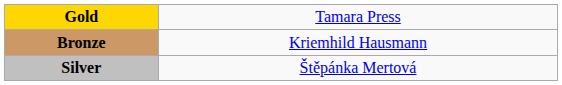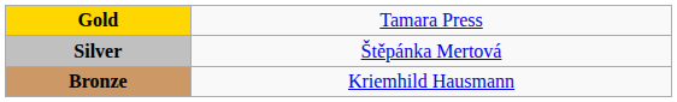 <table class="wikitable" style="text-align:center; " width="35%">
 <tr>
 <td bgcolor="gold"><strong>Gold</strong></td>
 <td><a href='#'>Tamara Press</a><br>  <small><em></em></small></td>
 </tr>
 <tr>
+<td bgcolor="silver"><strong>Silver</strong></td>
+<td><a href='#'>Štěpánka Mertová</a><br>  <small><em></em></small></td>
+</tr>
+<tr>
 <td bgcolor="CC9966"><strong>Bronze</strong></td>
 <td><a href='#'>Kriemhild Hausmann</a><br>  <small><em></em></small></td>
 </tr>
-<tr>
-<td bgcolor="silver"><strong>Silver</strong></td>
-<td><a href='#'>Štěpánka Mertová</a><br>  <small><em></em></small></td>
-</tr>
 </table>
